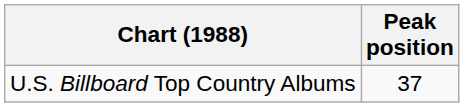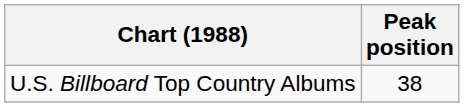 <table class="wikitable">
 <tr>
 <th>Chart (1988)</th>
 <th>Peak<br>position</th>
 </tr>
 <tr>
 <td>U.S. <em>Billboard</em> Top Country Albums</td>
-<td style="text-align:center;">37</td>
+<td style="text-align:center;">38</td>
 </tr>
 </table>
